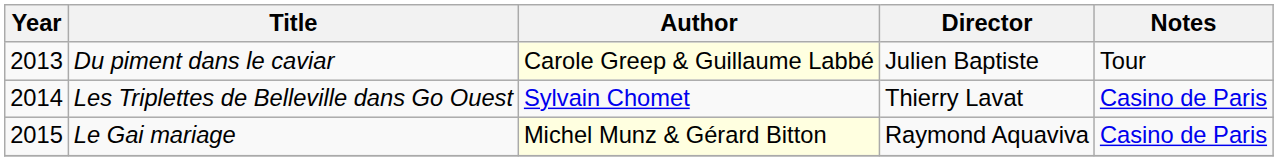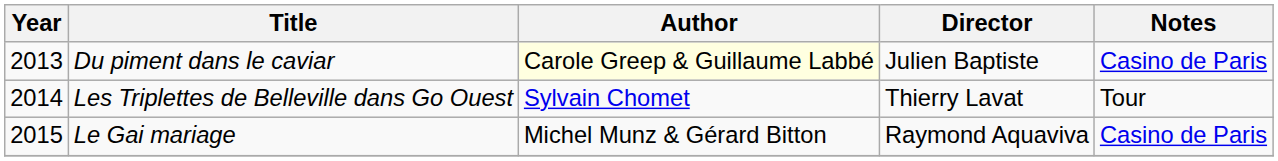 <table class="wikitable">
 <tr>
 <th>Year</th>
 <th>Title</th>
 <th>Author</th>
 <th>Director</th>
 <th>Notes</th>
 </tr>
 <tr>
 <td>2013</td>
 <td><em>Du piment dans le caviar</em></td>
 <td style="background: lightyellow;">Carole Greep & Guillaume Labbé</td>
 <td>Julien Baptiste</td>
-<td>Tour</td>
+<td><a href='#'>Casino de Paris</a></td>
 </tr>
 <tr>
 <td>2014</td>
 <td><em>Les Triplettes de Belleville dans Go Ouest</em></td>
 <td><a href='#'>Sylvain Chomet</a></td>
 <td>Thierry Lavat</td>
-<td><a href='#'>Casino de Paris</a></td>
+<td>Tour</td>
 </tr>
 <tr>
 <td>2015</td>
 <td><em>Le Gai mariage</em></td>
-<td style="background: lightyellow;">Michel Munz & Gérard Bitton</td>
+<td>Michel Munz & Gérard Bitton</td>
 <td>Raymond Aquaviva</td>
 <td><a href='#'>Casino de Paris</a></td>
 </tr>
 <tr>
 </tr>
 </table>
